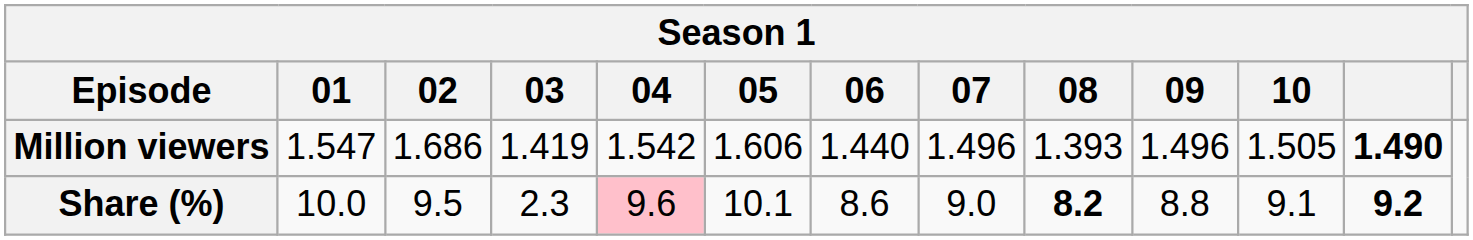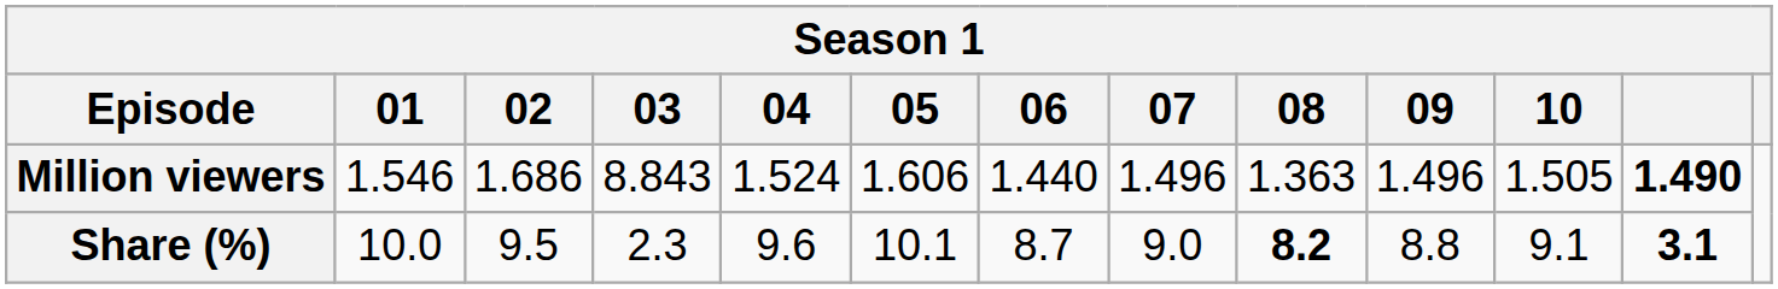 <table class="wikitable">
 <tr>
 <th colspan = "13">Season 1</th>
 </tr>
 <tr>
 <th>Episode</th>
 <th>01</th>
 <th>02</th>
 <th>03</th>
 <th>04</th>
 <th>05</th>
 <th>06</th>
 <th>07</th>
 <th>08</th>
 <th>09</th>
 <th>10</th>
 <th></th>
 <th class="unsortable"></th>
 </tr>
 <tr>
 <th>Million viewers</th>
-<td>1.547</td>
+<td>1.546</td>
 <td>1.686</td>
-<td>1.419</td>
-<td>1.542</td>
+<td>8.843</td>
+<td>1.524</td>
 <td>1.606</td>
 <td>1.440</td>
 <td>1.496</td>
-<td>1.393</td>
+<td>1.363</td>
 <td>1.496</td>
 <td>1.505</td>
 <td><strong>1.490</strong></td>
 <td align = "center" rowspan = "2"></td>
 </tr>
 <tr>
 <th>Share (%)</th>
 <td align = "center">10.0</td>
 <td align = "center">9.5</td>
 <td align = "center">2.3</td>
-<td align = "center" style="background: pink;">9.6</td>
+<td align = "center">9.6</td>
 <td align = "center">10.1</td>
-<td align = "center">8.6</td>
+<td align = "center">8.7</td>
 <td align = "center">9.0</td>
 <td align = "center"><strong>8.2</strong></td>
 <td align = "center">8.8</td>
 <td align = "center">9.1</td>
-<td align = "center"><strong>9.2</strong></td>
+<td align = "center"><strong>3.1</strong></td>
 </tr>
 </table>
